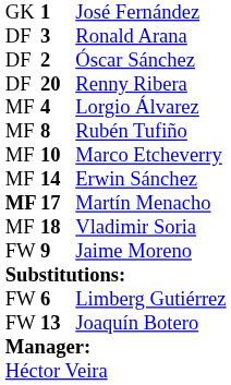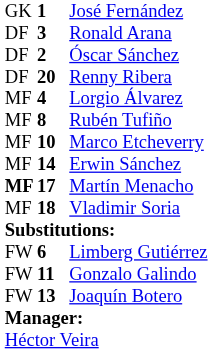 <table style="font-size: 90%" cellspacing="0" cellpadding="0" align="center">
 <tr>
 <th width=25></th>
 <th width=25></th>
 </tr>
 <tr>
 <td>GK</td>
 <td><strong>1</strong></td>
 <td><a href='#'>José Fernández</a></td>
 </tr>
 <tr>
 <td>DF</td>
 <td><strong>3</strong></td>
 <td><a href='#'>Ronald Arana</a></td>
 </tr>
 <tr>
 <td>DF</td>
 <td><strong>2</strong></td>
 <td><a href='#'>Óscar Sánchez</a></td>
 </tr>
 <tr>
 <td>DF</td>
 <td><strong>20</strong></td>
 <td><a href='#'>Renny Ribera</a></td>
 </tr>
 <tr>
 <td>MF</td>
 <td><strong>4</strong></td>
 <td><a href='#'>Lorgio Álvarez</a></td>
 </tr>
 <tr>
 <td>MF</td>
 <td><strong>8</strong></td>
 <td><a href='#'>Rubén Tufiño</a></td>
 <td></td>
 </tr>
 <tr>
 <td>MF</td>
 <td><strong>10</strong></td>
 <td><a href='#'>Marco Etcheverry</a></td>
 <td></td>
 <td></td>
 </tr>
 <tr>
 <td>MF</td>
 <td><strong>14</strong></td>
 <td><a href='#'>Erwin Sánchez</a></td>
 <td></td>
 <td></td>
 </tr>
 <tr>
 <td><strong>MF</strong></td>
 <td><strong>17</strong></td>
 <td><a href='#'>Martín Menacho</a></td>
 </tr>
 <tr>
 <td>MF</td>
 <td><strong>18</strong></td>
 <td><a href='#'>Vladimir Soria</a></td>
 </tr>
 <tr>
-<td>FW</td>
-<td><strong>9</strong></td>
-<td><a href='#'>Jaime Moreno</a></td>
-<td></td>
-<td></td>
-</tr>
-<tr>
 <td colspan=3><strong>Substitutions:</strong></td>
 </tr>
 <tr>
 <td>FW</td>
 <td><strong>6</strong></td>
 <td><a href='#'>Limberg Gutiérrez</a></td>
+<td></td>
+<td></td>
+</tr>
+<tr>
+<td>FW</td>
+<td><strong>11</strong></td>
+<td><a href='#'>Gonzalo Galindo</a></td>
 <td></td>
 <td></td>
 </tr>
 <tr>
 <td>FW</td>
 <td><strong>13</strong></td>
 <td><a href='#'>Joaquín Botero</a></td>
 <td></td>
 <td></td>
 </tr>
 <tr>
 <td colspan=3><strong>Manager:</strong></td>
 </tr>
 <tr>
 <td colspan="4"> <a href='#'>Héctor Veira</a></td>
 </tr>
 </table>
